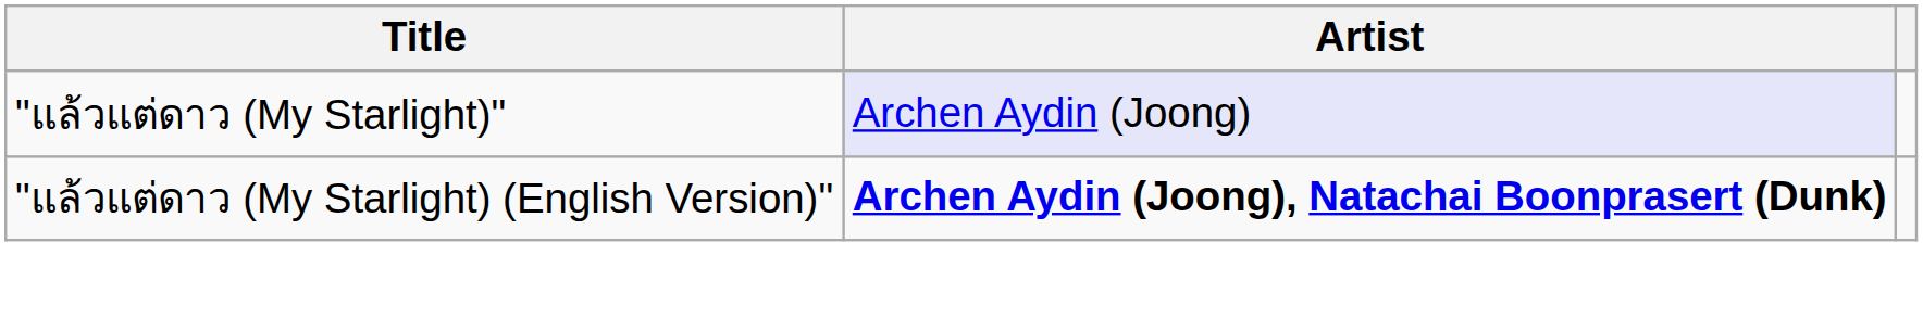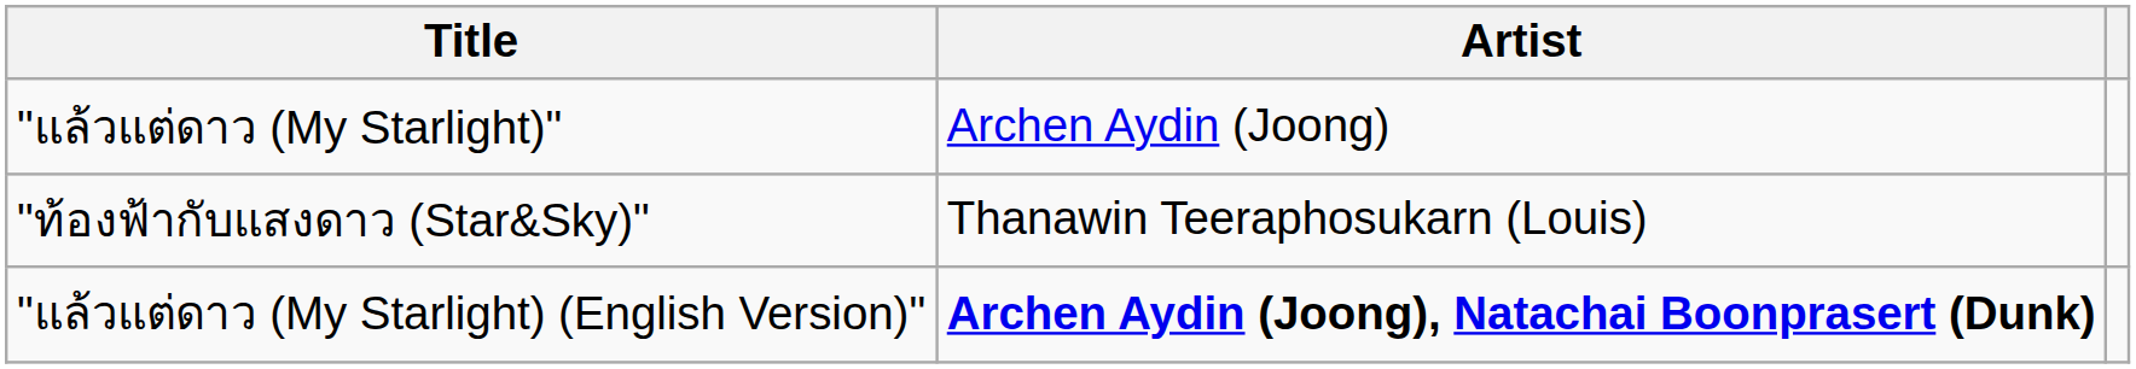 <table class="wikitable">
 <tr>
 <th>Title</th>
 <th>Artist</th>
 <th></th>
 </tr>
 <tr>
 <td>"แล้วแต่ดาว (My Starlight)"</td>
-<td style="background: lavender;"><a href='#'>Archen Aydin</a> (Joong)</td>
+<td><a href='#'>Archen Aydin</a> (Joong)</td>
+<td></td>
+</tr>
+<tr>
+<td>"ท้องฟ้ากับแสงดาว (Star&Sky)"</td>
+<td>Thanawin Teeraphosukarn (Louis)</td>
 <td></td>
 </tr>
 <tr>
 <td>"แล้วแต่ดาว (My Starlight) (English Version)"</td>
 <td><strong><a href='#'>Archen Aydin</a> (Joong), <a href='#'>Natachai Boonprasert</a> (Dunk)</strong></td>
 <td></td>
 </tr>
 </table>
